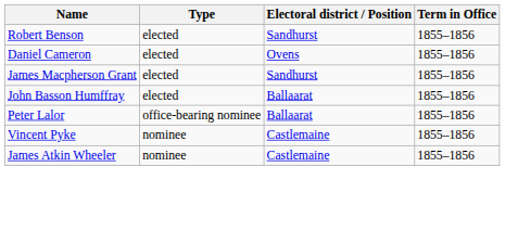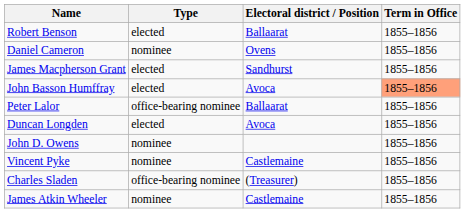 <table class="wikitable">
 <tr>
 <th>Name</th>
 <th>Type</th>
 <th>Electoral district / Position</th>
 <th>Term in Office</th>
 </tr>
 <tr>
 <td><a href='#'>Robert Benson</a></td>
 <td>elected</td>
-<td><a href='#'>Sandhurst</a></td>
+<td><a href='#'>Ballaarat</a></td>
 <td>1855–1856</td>
 </tr>
 <tr>
 <td><a href='#'>Daniel Cameron</a></td>
-<td>elected</td>
+<td>nominee</td>
 <td><a href='#'>Ovens</a></td>
 <td>1855–1856</td>
 </tr>
 <tr>
 <td><a href='#'>James Macpherson Grant</a></td>
 <td>elected</td>
 <td><a href='#'>Sandhurst</a></td>
 <td>1855–1856</td>
 </tr>
 <tr>
 <td><a href='#'>John Basson Humffray</a></td>
 <td>elected</td>
-<td><a href='#'>Ballaarat</a></td>
-<td>1855–1856</td>
+<td><a href='#'>Avoca</a></td>
+<td style="background: lightsalmon;">1855–1856</td>
 </tr>
 <tr>
 <td><a href='#'>Peter Lalor</a></td>
 <td>office-bearing nominee</td>
 <td><a href='#'>Ballaarat</a></td>
+<td>1855–1856</td>
+</tr>
+<tr>
+<td><a href='#'>Duncan Longden</a></td>
+<td>elected</td>
+<td><a href='#'>Avoca</a></td>
+<td>1855–1856</td>
+</tr>
+<tr>
+<td><a href='#'>John D. Owens</a></td>
+<td>nominee</td>
+<td></td>
 <td>1855–1856</td>
 </tr>
 <tr>
 <td><a href='#'>Vincent Pyke</a></td>
 <td>nominee</td>
 <td><a href='#'>Castlemaine</a></td>
 <td>1855–1856</td>
 </tr>
 <tr>
+<td><a href='#'>Charles Sladen</a></td>
+<td>office-bearing nominee</td>
+<td>(<a href='#'>Treasurer</a>)</td>
+<td>1855–1856</td>
+</tr>
+<tr>
 <td><a href='#'>James Atkin Wheeler</a></td>
 <td>nominee</td>
 <td><a href='#'>Castlemaine</a></td>
 <td>1855–1856</td>
 </tr>
 </table>
